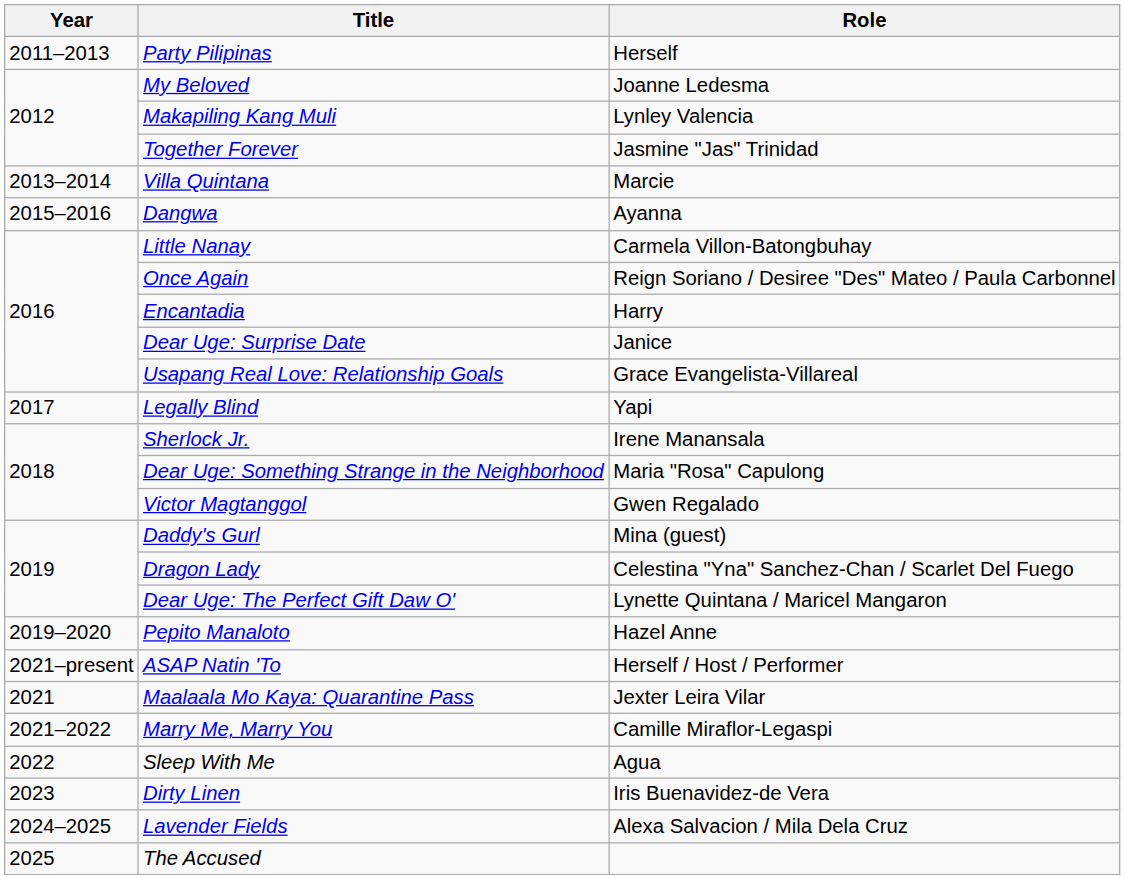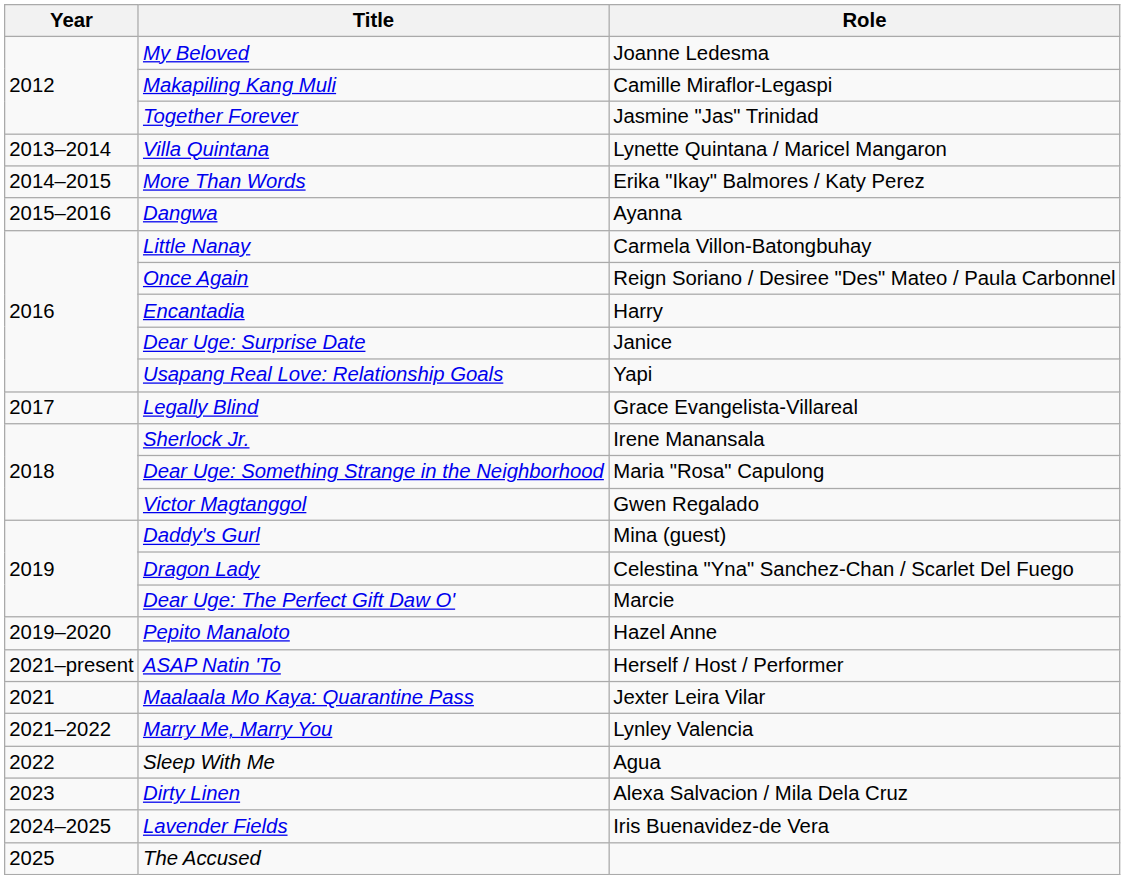 <table class="wikitable sortable">
 <tr>
 <th>Year</th>
 <th>Title</th>
 <th>Role</th>
-</tr>
-<tr>
-<td>2011–2013</td>
-<td><em><a href='#'>Party Pilipinas</a></em></td>
-<td>Herself</td>
 </tr>
 <tr>
 <td rowspan="3">2012</td>
 <td><em><a href='#'>My Beloved</a></em></td>
 <td>Joanne Ledesma</td>
 </tr>
 <tr>
 <td><em><a href='#'>Makapiling Kang Muli</a></em></td>
-<td>Lynley Valencia</td>
+<td>Camille Miraflor-Legaspi</td>
 </tr>
 <tr>
 <td><em><a href='#'>Together Forever</a></em></td>
 <td>Jasmine "Jas" Trinidad</td>
 </tr>
 <tr>
 <td>2013–2014</td>
 <td><em><a href='#'>Villa Quintana</a></em></td>
-<td>Marcie</td>
+<td>Lynette Quintana / Maricel Mangaron</td>
+</tr>
+<tr>
+<td>2014–2015</td>
+<td><em><a href='#'>More Than Words</a></em></td>
+<td>Erika "Ikay" Balmores / Katy Perez</td>
 </tr>
 <tr>
 <td>2015–2016</td>
 <td><em><a href='#'>Dangwa</a></em></td>
 <td>Ayanna</td>
 </tr>
 <tr>
 <td rowspan=5>2016</td>
 <td><em><a href='#'>Little Nanay</a></em></td>
 <td>Carmela Villon-Batongbuhay</td>
 </tr>
 <tr>
 <td><em><a href='#'>Once Again</a></em></td>
 <td>Reign Soriano / Desiree "Des" Mateo / Paula Carbonnel</td>
 </tr>
 <tr>
 <td><em><a href='#'>Encantadia</a></em></td>
 <td>Harry</td>
 </tr>
 <tr>
 <td><em><a href='#'>Dear Uge: Surprise Date</a></em></td>
 <td>Janice</td>
 </tr>
 <tr>
 <td><em><a href='#'>Usapang Real Love: Relationship Goals</a></em></td>
-<td>Grace Evangelista-Villareal</td>
+<td>Yapi</td>
 </tr>
 <tr>
 <td>2017</td>
 <td><em><a href='#'>Legally Blind</a></em></td>
-<td>Yapi</td>
+<td>Grace Evangelista-Villareal</td>
 </tr>
 <tr>
 <td rowspan=3>2018</td>
 <td><em><a href='#'>Sherlock Jr.</a></em></td>
 <td>Irene Manansala</td>
 </tr>
 <tr>
 <td><em><a href='#'>Dear Uge: Something Strange in the Neighborhood</a></em></td>
 <td>Maria "Rosa" Capulong</td>
 </tr>
 <tr>
 <td><em><a href='#'>Victor Magtanggol</a></em></td>
 <td>Gwen Regalado</td>
 </tr>
 <tr>
 <td rowspan=3>2019</td>
 <td><em><a href='#'>Daddy's Gurl</a></em></td>
 <td>Mina (guest)</td>
 </tr>
 <tr>
 <td><em><a href='#'>Dragon Lady</a></em></td>
 <td>Celestina "Yna" Sanchez-Chan / Scarlet Del Fuego</td>
 </tr>
 <tr>
 <td><em><a href='#'>Dear Uge: The Perfect Gift Daw O'</a></em></td>
-<td>Lynette Quintana / Maricel Mangaron</td>
+<td>Marcie</td>
 </tr>
 <tr>
 <td>2019–2020</td>
 <td><em><a href='#'>Pepito Manaloto</a></em></td>
 <td>Hazel Anne</td>
 </tr>
 <tr>
 <td>2021–present</td>
 <td><em><a href='#'>ASAP Natin 'To</a></em></td>
 <td>Herself / Host / Performer</td>
 </tr>
 <tr>
 <td>2021</td>
 <td><em><a href='#'>Maalaala Mo Kaya: Quarantine Pass</a></em></td>
 <td>Jexter Leira Vilar</td>
 </tr>
 <tr>
 <td>2021–2022</td>
 <td><em><a href='#'>Marry Me, Marry You</a></em></td>
-<td>Camille Miraflor-Legaspi</td>
+<td>Lynley Valencia</td>
 </tr>
 <tr>
 <td>2022</td>
 <td><em>Sleep With Me</em></td>
 <td>Agua</td>
 </tr>
 <tr>
 <td>2023</td>
 <td><em><a href='#'>Dirty Linen</a></em></td>
-<td>Iris Buenavidez-de Vera</td>
+<td>Alexa Salvacion / Mila Dela Cruz</td>
 </tr>
 <tr>
 <td>2024–2025</td>
 <td><em><a href='#'>Lavender Fields</a></em></td>
-<td>Alexa Salvacion / Mila Dela Cruz</td>
+<td>Iris Buenavidez-de Vera</td>
 </tr>
 <tr>
 <td>2025</td>
 <td><em>The Accused</em></td>
 <td></td>
 </tr>
 </table>
